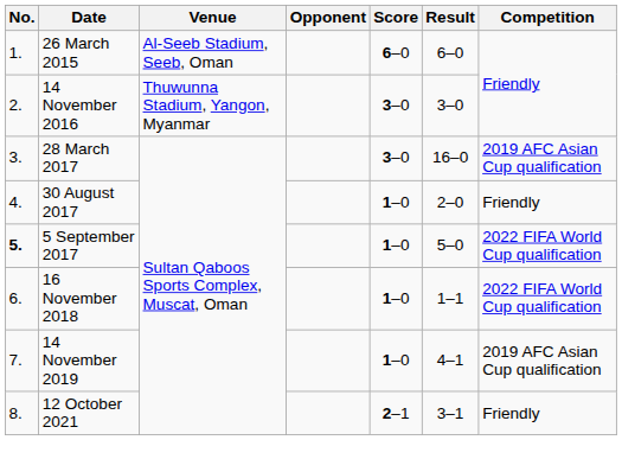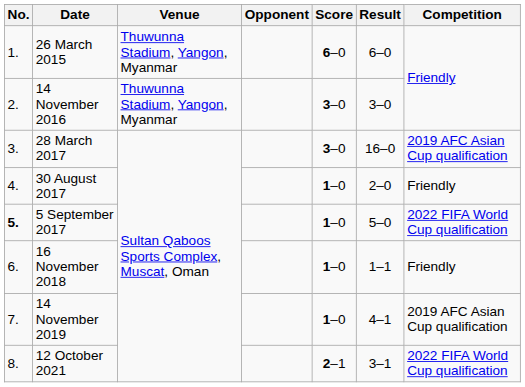 <table class="wikitable">
 <tr>
 <th>No.</th>
 <th>Date</th>
 <th>Venue</th>
 <th>Opponent</th>
 <th>Score</th>
 <th>Result</th>
 <th>Competition</th>
 </tr>
 <tr>
 <td>1.</td>
 <td>26 March 2015</td>
-<td><a href='#'>Al-Seeb Stadium</a>, <a href='#'>Seeb</a>, Oman</td>
+<td><a href='#'>Thuwunna Stadium</a>, <a href='#'>Yangon</a>, Myanmar</td>
 <td></td>
 <td align=center><strong>6</strong>–0</td>
 <td align=center>6–0</td>
 <td rowspan=2><a href='#'>Friendly</a></td>
 </tr>
 <tr>
 <td>2.</td>
 <td>14 November 2016</td>
 <td><a href='#'>Thuwunna Stadium</a>, <a href='#'>Yangon</a>, Myanmar</td>
 <td></td>
 <td align=center><strong>3</strong>–0</td>
 <td align=center>3–0</td>
 </tr>
 <tr>
 <td>3.</td>
 <td>28 March 2017</td>
 <td rowspan=6><a href='#'>Sultan Qaboos Sports Complex</a>, <a href='#'>Muscat</a>, Oman</td>
 <td></td>
 <td align=center><strong>3</strong>–0</td>
 <td align=center>16–0</td>
 <td><a href='#'>2019 AFC Asian Cup qualification</a></td>
 </tr>
 <tr>
 <td>4.</td>
 <td>30 August 2017</td>
 <td></td>
 <td align=center><strong>1</strong>–0</td>
 <td align=center>2–0</td>
 <td>Friendly</td>
 </tr>
 <tr>
 <td><strong>5.</strong></td>
 <td>5 September 2017</td>
 <td></td>
 <td align=center><strong>1</strong>–0</td>
 <td align=center>5–0</td>
 <td><a href='#'>2022 FIFA World Cup qualification</a></td>
 </tr>
 <tr>
 <td>6.</td>
 <td>16 November 2018</td>
 <td></td>
 <td align=center><strong>1</strong>–0</td>
 <td align=center>1–1</td>
-<td><a href='#'>2022 FIFA World Cup qualification</a></td>
+<td>Friendly</td>
 </tr>
 <tr>
 <td>7.</td>
 <td>14 November 2019</td>
 <td></td>
 <td align=center><strong>1</strong>–0</td>
 <td align=center>4–1</td>
 <td>2019 AFC Asian Cup qualification</td>
 </tr>
 <tr>
 <td>8.</td>
 <td>12 October 2021</td>
 <td></td>
 <td align=center><strong>2</strong>–1</td>
 <td align=center>3–1</td>
-<td>Friendly</td>
+<td><a href='#'>2022 FIFA World Cup qualification</a></td>
 </tr>
 </table>
